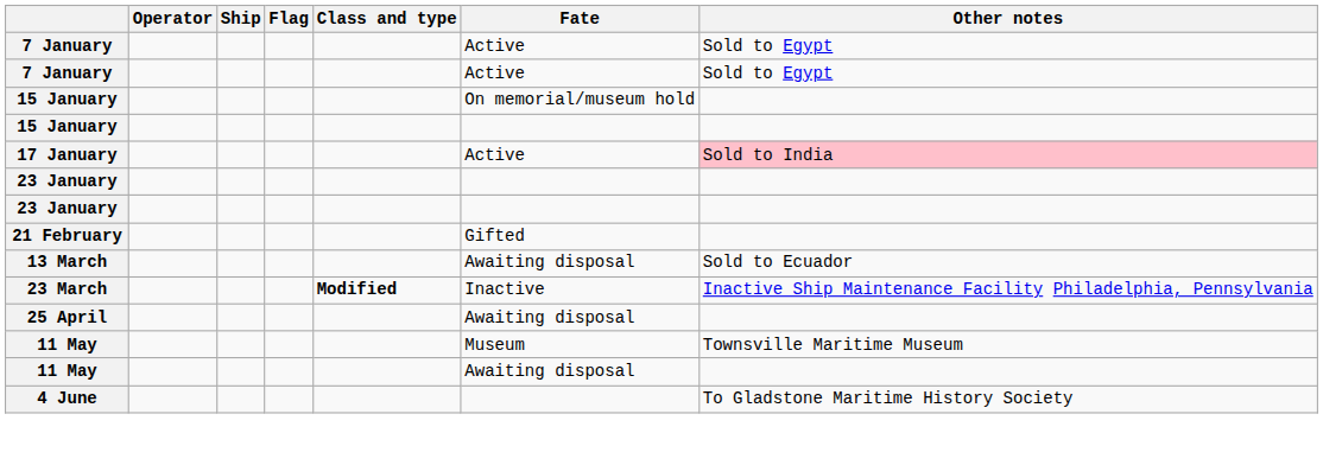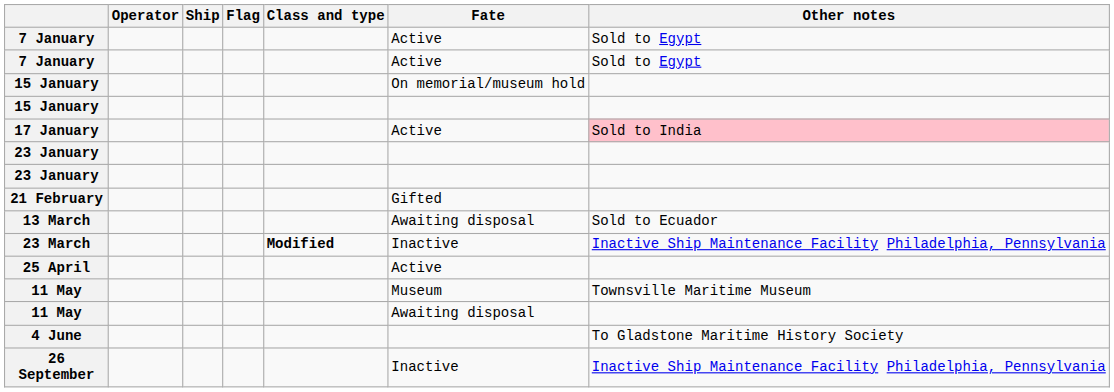 <table Class="wikitable">
 <tr>
 <th width="90"></th>
 <th>Operator</th>
 <th>Ship</th>
 <th>Flag</th>
 <th>Class and type</th>
 <th>Fate</th>
 <th>Other notes</th>
 </tr>
 <tr ---->
 <th>7 January</th>
 <td></td>
 <td><strong></strong></td>
 <td></td>
 <td></td>
 <td>Active</td>
 <td>Sold to <a href='#'>Egypt</a></td>
 </tr>
 <tr>
 <th>7 January</th>
 <td></td>
 <td><strong></strong></td>
 <td></td>
 <td></td>
 <td>Active</td>
 <td>Sold to <a href='#'>Egypt</a></td>
 </tr>
 <tr>
 <th>15 January</th>
 <td></td>
 <td><strong></strong></td>
 <td></td>
 <td></td>
 <td>On memorial/museum hold</td>
 <td></td>
 </tr>
 <tr>
 <th>15 January</th>
 <td></td>
 <td><strong></strong></td>
 <td></td>
 <td></td>
 <td></td>
 <td></td>
 </tr>
 <tr>
 <th>17 January</th>
 <td></td>
 <td><strong></strong></td>
 <td></td>
 <td></td>
 <td>Active</td>
 <td style="background: pink;">Sold to India</td>
 </tr>
 <tr>
 <th>23 January</th>
 <td></td>
 <td><strong></strong></td>
 <td></td>
 <td></td>
 <td></td>
 <td></td>
 </tr>
 <tr>
 <th>23 January</th>
 <td></td>
 <td><strong></strong></td>
 <td></td>
 <td></td>
 <td></td>
 <td></td>
 </tr>
 <tr>
 <th>21 February</th>
 <td></td>
 <td><strong></strong></td>
 <td></td>
 <td></td>
 <td>Gifted</td>
 <td></td>
 </tr>
 <tr>
 <th>13 March</th>
 <td></td>
 <td><strong></strong></td>
 <td></td>
 <td></td>
 <td>Awaiting disposal</td>
 <td>Sold to Ecuador</td>
 </tr>
 <tr>
 <th>23 March</th>
 <td></td>
 <td><strong></strong></td>
 <td></td>
 <td><strong>Modified </strong></td>
 <td>Inactive</td>
 <td><a href='#'>Inactive Ship Maintenance Facility</a> <a href='#'>Philadelphia, Pennsylvania</a></td>
 </tr>
 <tr>
 <th>25 April</th>
 <td></td>
 <td><strong></strong></td>
 <td></td>
 <td></td>
-<td>Awaiting disposal</td>
+<td>Active</td>
 <td></td>
 </tr>
 <tr>
 <th>11 May</th>
 <td></td>
 <td><strong></strong></td>
 <td></td>
 <td></td>
 <td>Museum</td>
 <td>Townsville Maritime Museum</td>
 </tr>
 <tr>
 <th>11 May</th>
 <td></td>
 <td><strong></strong></td>
 <td></td>
 <td></td>
 <td>Awaiting disposal</td>
 <td></td>
 </tr>
 <tr>
 <th>4 June</th>
 <td></td>
 <td><strong></strong></td>
 <td></td>
 <td></td>
 <td></td>
 <td>To Gladstone Maritime History Society</td>
 </tr>
+<tr>
+<th>26 September</th>
+<td></td>
+<td><strong></strong></td>
+<td></td>
+<td></td>
+<td>Inactive</td>
+<td><a href='#'>Inactive Ship Maintenance Facility</a> <a href='#'>Philadelphia, Pennsylvania</a></td>
+</tr>
 </table>
